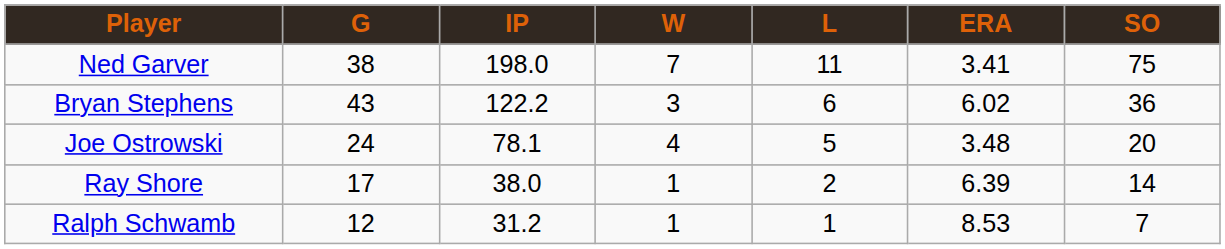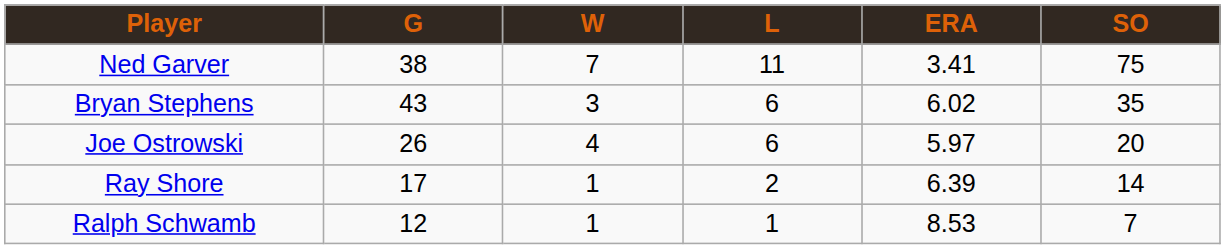 <table class="wikitable sortable">
 <tr>
 <th style="background:#312821;color:#de6108;" width="16%">Player</th>
 <th style="background:#312821;color:#de6108;" width="9%">G</th>
-<th style="background:#312821;color:#de6108;" width="9%">IP</th>
 <th style="background:#312821;color:#de6108;" width="9%">W</th>
 <th style="background:#312821;color:#de6108;" width="9%">L</th>
 <th style="background:#312821;color:#de6108;" width="9%">ERA</th>
 <th style="background:#312821;color:#de6108;" width="9%">SO</th>
 </tr>
 <tr align="center">
 <td><a href='#'>Ned Garver</a></td>
 <td>38</td>
-<td>198.0</td>
 <td>7</td>
 <td>11</td>
 <td>3.41</td>
 <td>75</td>
 </tr>
 <tr align=center>
 <td><a href='#'>Bryan Stephens</a></td>
 <td>43</td>
-<td>122.2</td>
 <td>3</td>
 <td>6</td>
 <td>6.02</td>
-<td>36</td>
+<td>35</td>
 </tr>
 <tr align=center>
 <td><a href='#'>Joe Ostrowski</a></td>
-<td>24</td>
-<td>78.1</td>
+<td>26</td>
 <td>4</td>
-<td>5</td>
-<td>3.48</td>
+<td>6</td>
+<td>5.97</td>
 <td>20</td>
 </tr>
 <tr align=center>
 <td><a href='#'>Ray Shore</a></td>
 <td>17</td>
-<td>38.0</td>
 <td>1</td>
 <td>2</td>
 <td>6.39</td>
 <td>14</td>
 </tr>
 <tr align=center>
 <td><a href='#'>Ralph Schwamb</a></td>
 <td>12</td>
-<td>31.2</td>
 <td>1</td>
 <td>1</td>
 <td>8.53</td>
 <td>7</td>
 </tr>
 </table>
